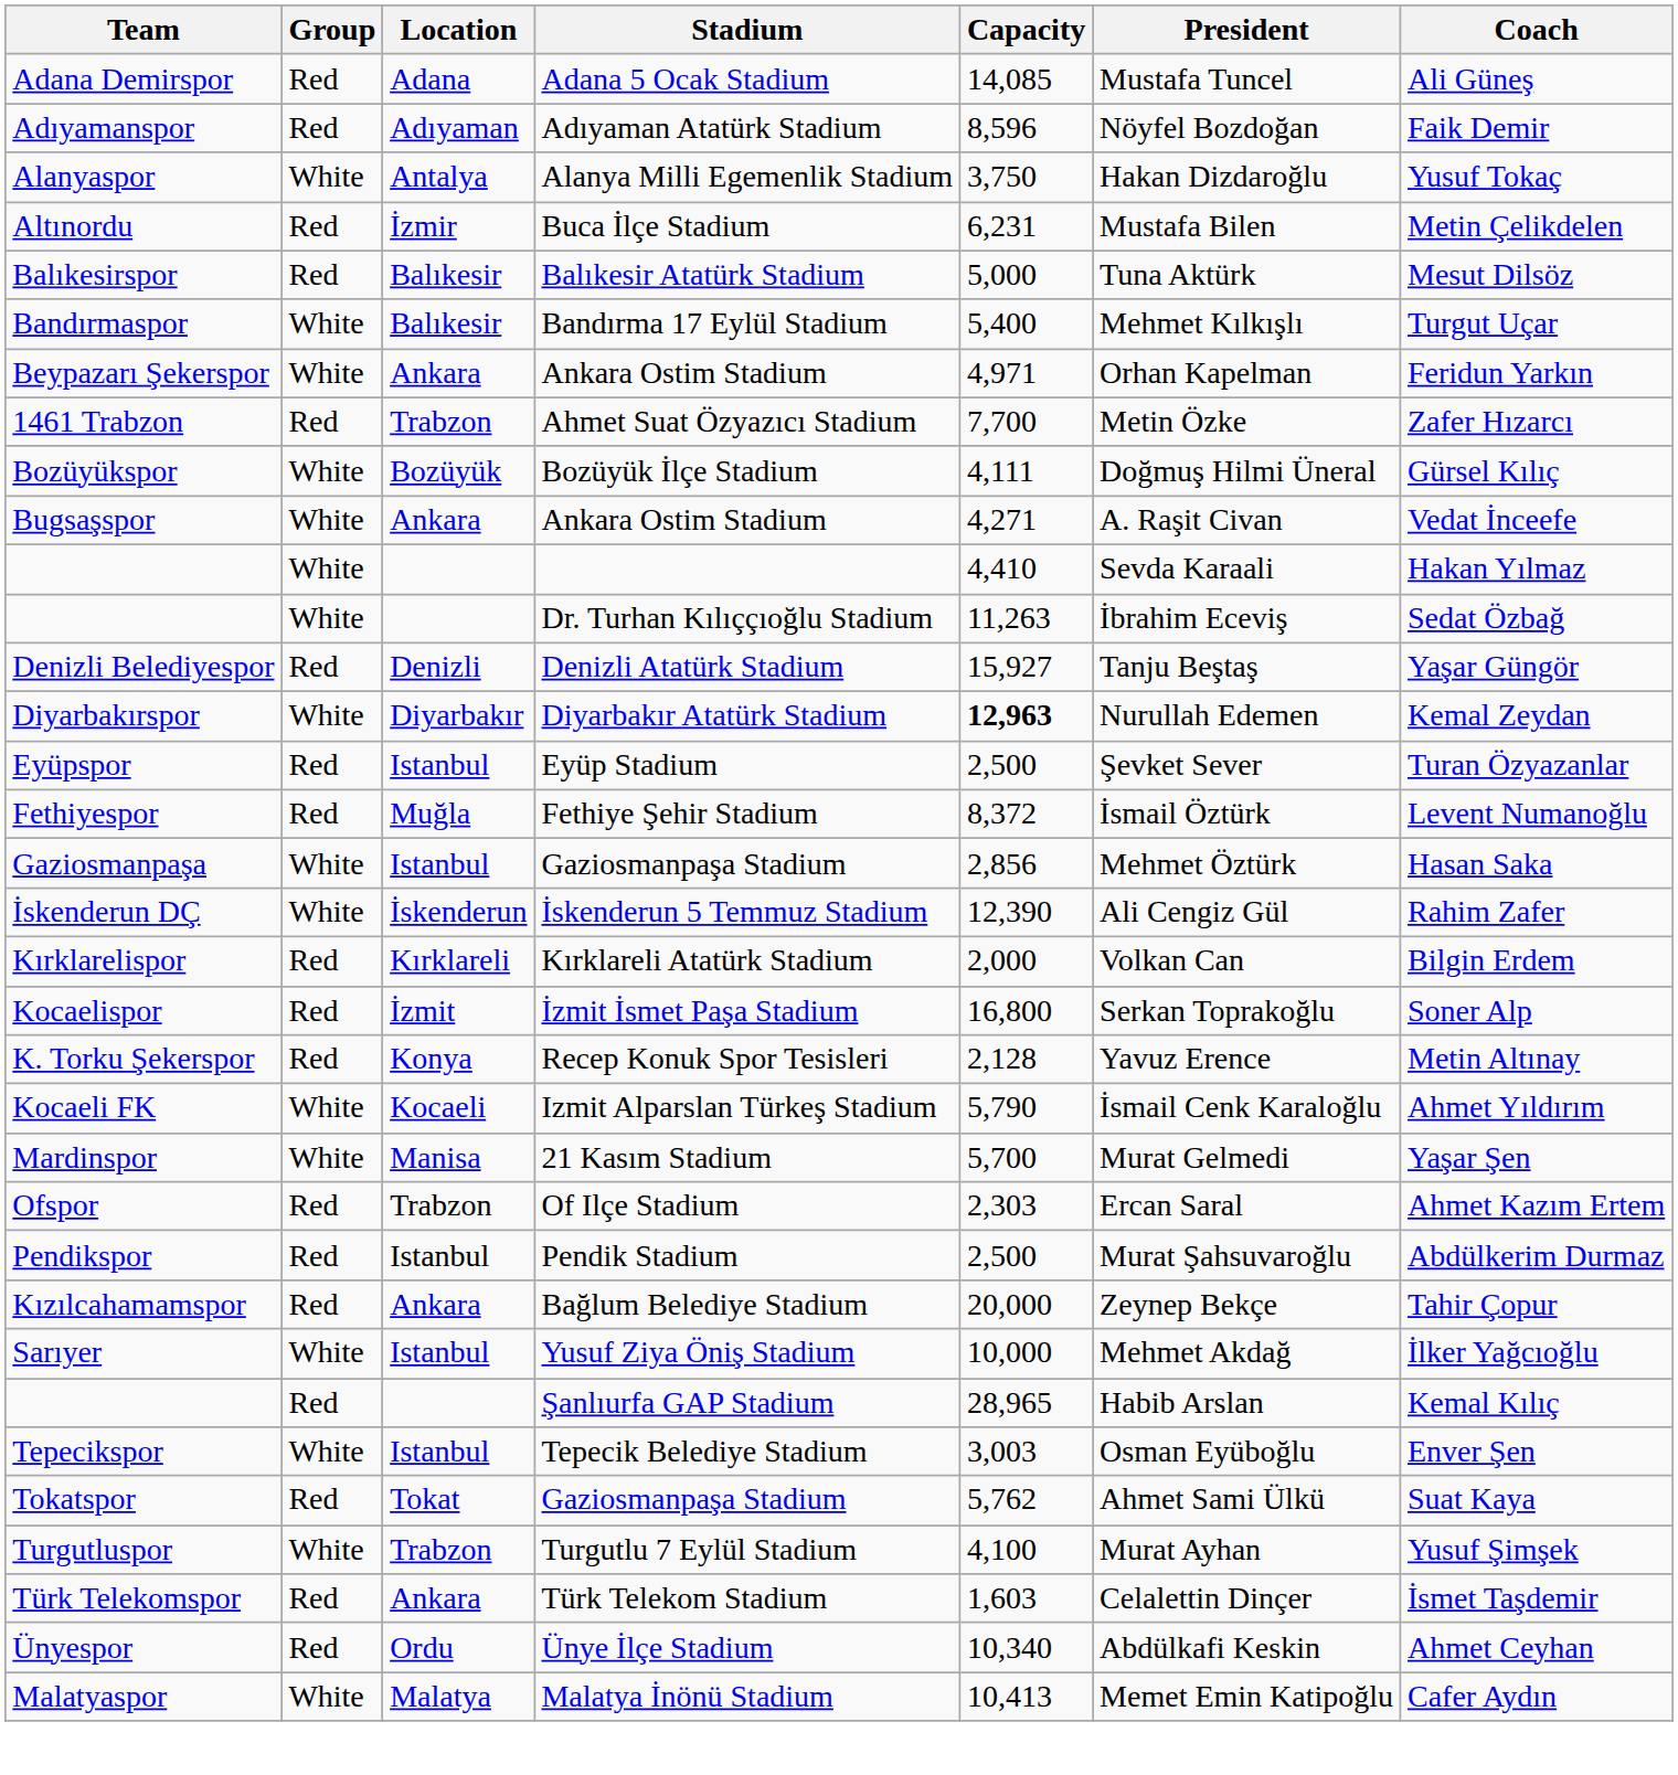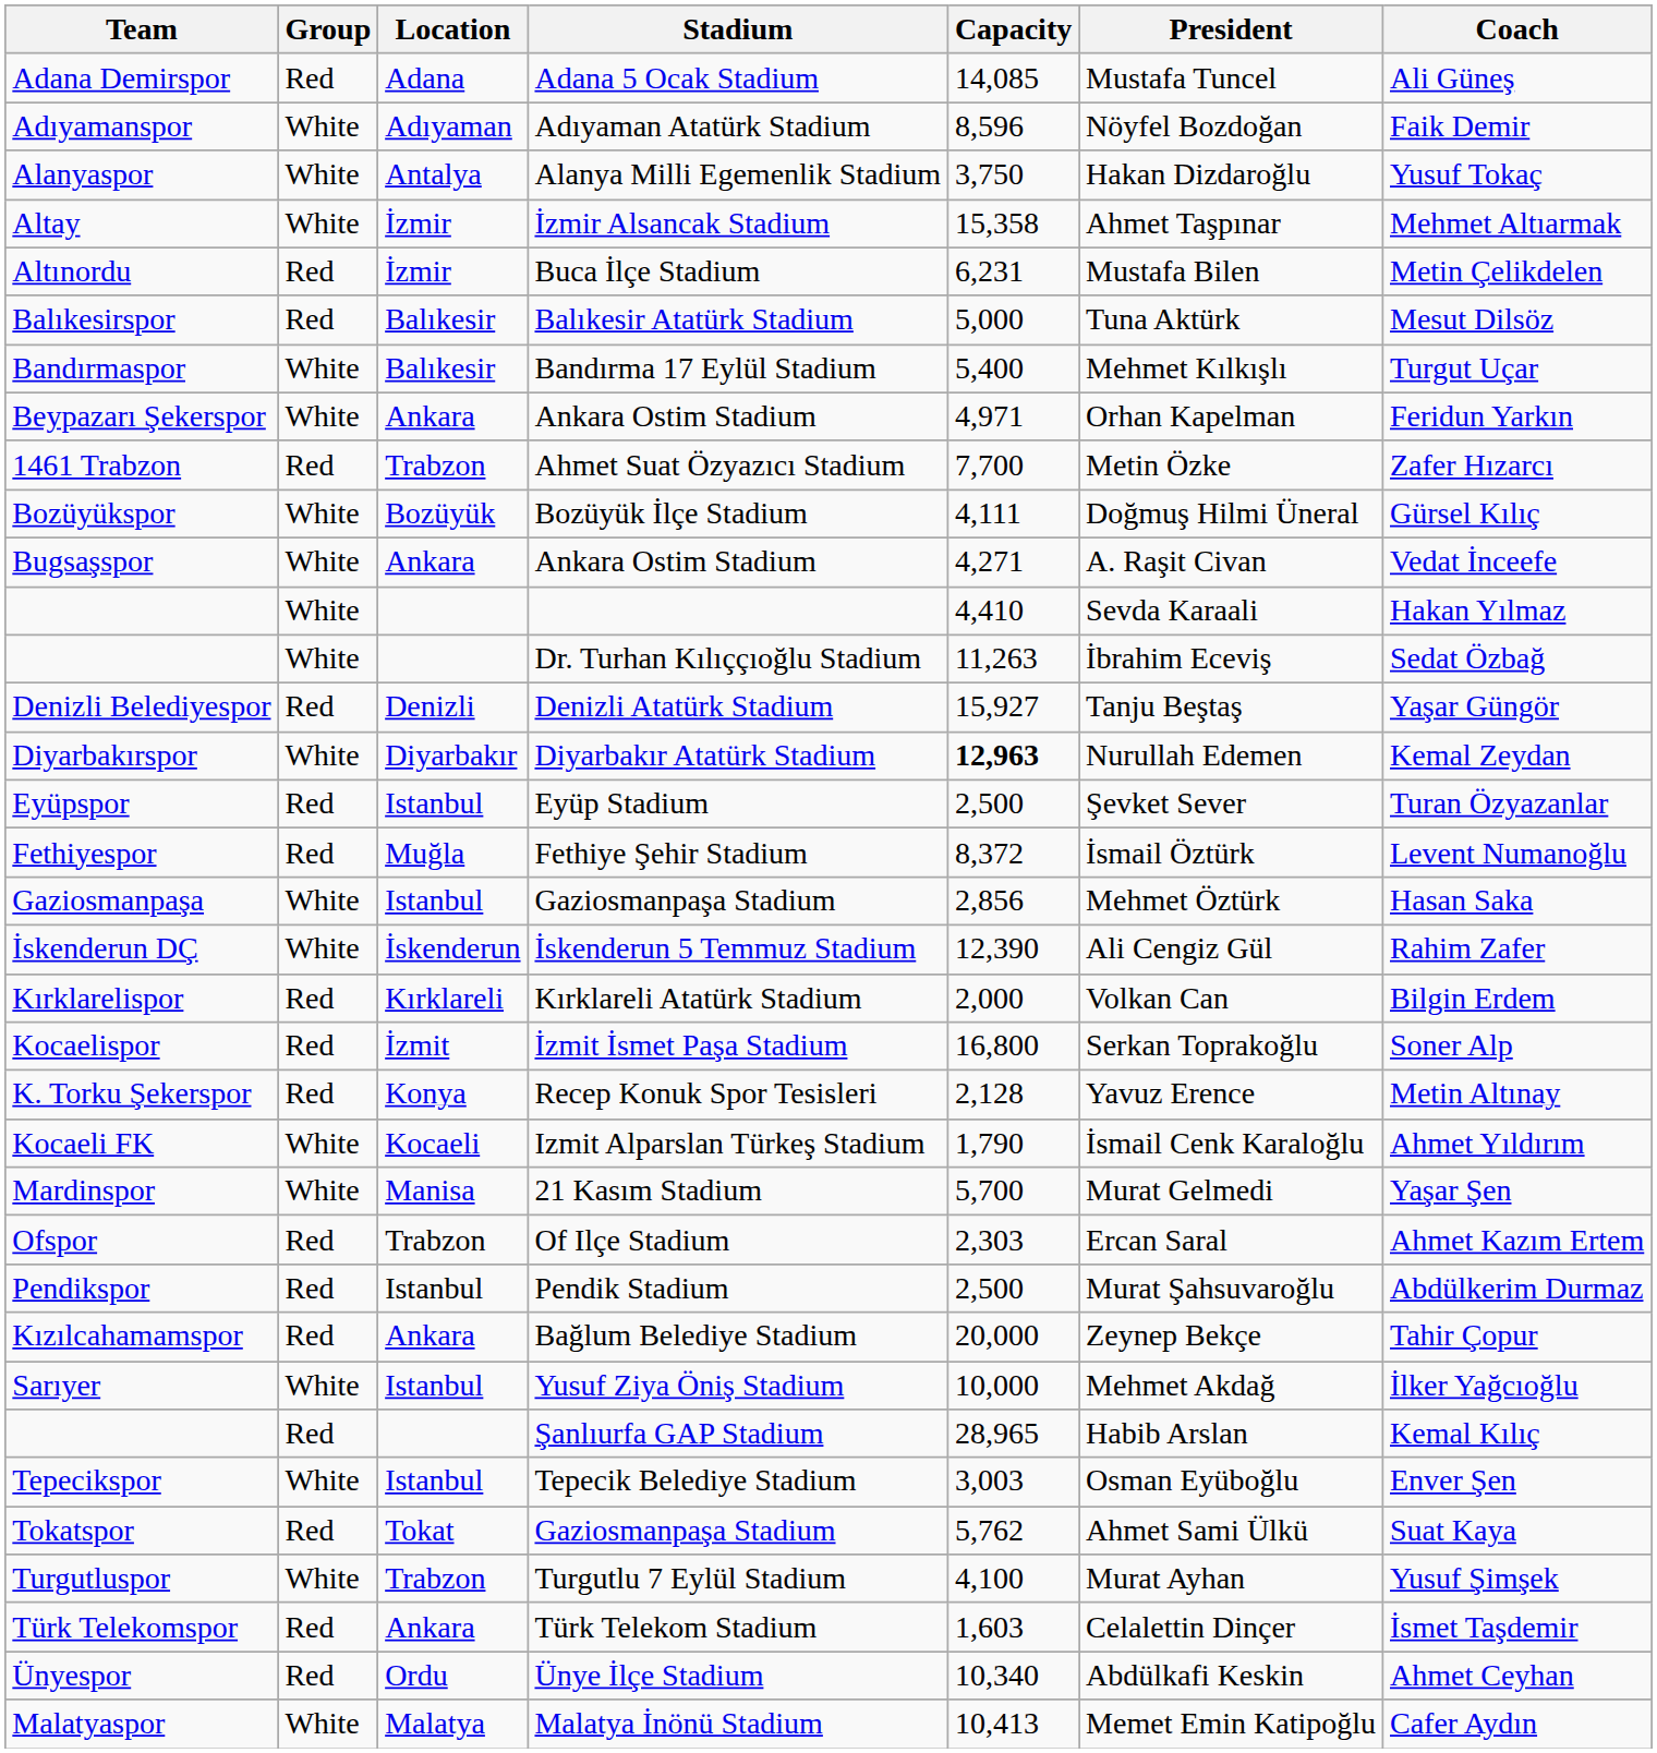 <table class="wikitable sortable">
 <tr>
 <th>Team</th>
 <th>Group</th>
 <th>Location</th>
 <th>Stadium</th>
 <th>Capacity</th>
 <th>President</th>
 <th>Coach</th>
 </tr>
 <tr>
 <td><a href='#'>Adana Demirspor</a></td>
 <td>Red</td>
 <td><a href='#'>Adana</a></td>
 <td><a href='#'>Adana 5 Ocak Stadium</a></td>
 <td>14,085</td>
 <td>Mustafa Tuncel</td>
 <td><a href='#'>Ali Güneş</a></td>
 </tr>
 <tr>
 <td><a href='#'>Adıyamanspor</a></td>
-<td>Red</td>
+<td>White</td>
 <td><a href='#'>Adıyaman</a></td>
 <td>Adıyaman Atatürk Stadium</td>
 <td>8,596</td>
 <td>Nöyfel Bozdoğan</td>
 <td><a href='#'>Faik Demir</a></td>
 </tr>
 <tr>
 <td><a href='#'>Alanyaspor</a></td>
 <td>White</td>
 <td><a href='#'>Antalya</a></td>
 <td>Alanya Milli Egemenlik Stadium</td>
 <td>3,750</td>
 <td>Hakan Dizdaroğlu</td>
 <td><a href='#'>Yusuf Tokaç</a></td>
+</tr>
+<tr>
+<td><a href='#'>Altay</a></td>
+<td>White</td>
+<td><a href='#'>İzmir</a></td>
+<td><a href='#'>İzmir Alsancak Stadium</a></td>
+<td>15,358</td>
+<td>Ahmet Taşpınar</td>
+<td><a href='#'>Mehmet Altıarmak</a></td>
 </tr>
 <tr>
 <td><a href='#'>Altınordu</a></td>
 <td>Red</td>
 <td><a href='#'>İzmir</a></td>
 <td>Buca İlçe Stadium</td>
 <td>6,231</td>
 <td>Mustafa Bilen</td>
 <td><a href='#'>Metin Çelikdelen</a></td>
 </tr>
 <tr>
 <td><a href='#'>Balıkesirspor</a></td>
 <td>Red</td>
 <td><a href='#'>Balıkesir</a></td>
 <td><a href='#'>Balıkesir Atatürk Stadium</a></td>
 <td>5,000</td>
 <td>Tuna Aktürk</td>
 <td><a href='#'>Mesut Dilsöz</a></td>
 </tr>
 <tr>
 <td><a href='#'>Bandırmaspor</a></td>
 <td>White</td>
 <td><a href='#'>Balıkesir</a></td>
 <td>Bandırma 17 Eylül Stadium</td>
 <td>5,400</td>
 <td>Mehmet Kılkışlı</td>
 <td><a href='#'>Turgut Uçar</a></td>
 </tr>
 <tr>
 <td><a href='#'>Beypazarı Şekerspor</a></td>
 <td>White</td>
 <td><a href='#'>Ankara</a></td>
 <td>Ankara Ostim Stadium</td>
 <td>4,971</td>
 <td>Orhan Kapelman</td>
 <td><a href='#'>Feridun Yarkın</a></td>
 </tr>
 <tr>
 <td><a href='#'>1461 Trabzon</a></td>
 <td>Red</td>
 <td><a href='#'>Trabzon</a></td>
 <td>Ahmet Suat Özyazıcı Stadium</td>
 <td>7,700</td>
 <td>Metin Özke</td>
 <td><a href='#'>Zafer Hızarcı</a></td>
 </tr>
 <tr>
 <td><a href='#'>Bozüyükspor</a></td>
 <td>White</td>
 <td><a href='#'>Bozüyük</a></td>
 <td>Bozüyük İlçe Stadium</td>
 <td>4,111</td>
 <td>Doğmuş Hilmi Üneral</td>
 <td><a href='#'>Gürsel Kılıç</a></td>
 </tr>
 <tr>
 <td><a href='#'>Bugsaşspor</a></td>
 <td>White</td>
 <td><a href='#'>Ankara</a></td>
 <td>Ankara Ostim Stadium</td>
 <td>4,271</td>
 <td>A. Raşit Civan</td>
 <td><a href='#'>Vedat İnceefe</a></td>
 </tr>
 <tr>
 <td></td>
 <td>White</td>
 <td></td>
 <td></td>
 <td>4,410</td>
 <td>Sevda Karaali</td>
 <td><a href='#'>Hakan Yılmaz</a></td>
 </tr>
 <tr>
 <td></td>
 <td>White</td>
 <td></td>
 <td>Dr. Turhan Kılıççıoğlu Stadium</td>
 <td>11,263</td>
 <td>İbrahim Eceviş</td>
 <td><a href='#'>Sedat Özbağ</a></td>
 </tr>
 <tr>
 <td><a href='#'>Denizli Belediyespor</a></td>
 <td>Red</td>
 <td><a href='#'>Denizli</a></td>
 <td><a href='#'>Denizli Atatürk Stadium</a></td>
 <td>15,927</td>
 <td>Tanju Beştaş</td>
 <td><a href='#'>Yaşar Güngör</a></td>
 </tr>
 <tr>
 <td><a href='#'>Diyarbakırspor</a></td>
 <td>White</td>
 <td><a href='#'>Diyarbakır</a></td>
 <td><a href='#'>Diyarbakır Atatürk Stadium</a></td>
 <td><strong>12,963</strong></td>
 <td>Nurullah Edemen</td>
 <td><a href='#'>Kemal Zeydan</a></td>
 </tr>
 <tr>
 <td><a href='#'>Eyüpspor</a></td>
 <td>Red</td>
 <td><a href='#'>Istanbul</a></td>
 <td>Eyüp Stadium</td>
 <td>2,500</td>
 <td>Şevket Sever</td>
 <td><a href='#'>Turan Özyazanlar</a></td>
 </tr>
 <tr>
 <td><a href='#'>Fethiyespor</a></td>
 <td>Red</td>
 <td><a href='#'>Muğla</a></td>
 <td>Fethiye Şehir Stadium</td>
 <td>8,372</td>
 <td>İsmail Öztürk</td>
 <td><a href='#'>Levent Numanoğlu</a></td>
 </tr>
 <tr>
 <td><a href='#'>Gaziosmanpaşa</a></td>
 <td>White</td>
 <td><a href='#'>Istanbul</a></td>
 <td>Gaziosmanpaşa Stadium</td>
 <td>2,856</td>
 <td>Mehmet Öztürk</td>
 <td><a href='#'>Hasan Saka</a></td>
 </tr>
 <tr>
 <td><a href='#'>İskenderun DÇ</a></td>
 <td>White</td>
 <td><a href='#'>İskenderun</a></td>
 <td><a href='#'>İskenderun 5 Temmuz Stadium</a></td>
 <td>12,390</td>
 <td>Ali Cengiz Gül</td>
 <td><a href='#'>Rahim Zafer</a></td>
 </tr>
 <tr>
 <td><a href='#'>Kırklarelispor</a></td>
 <td>Red</td>
 <td><a href='#'>Kırklareli</a></td>
 <td>Kırklareli Atatürk Stadium</td>
 <td>2,000</td>
 <td>Volkan Can</td>
 <td><a href='#'>Bilgin Erdem</a></td>
 </tr>
 <tr>
 <td><a href='#'>Kocaelispor</a></td>
 <td>Red</td>
 <td><a href='#'>İzmit</a></td>
 <td><a href='#'>İzmit İsmet Paşa Stadium</a></td>
 <td>16,800</td>
 <td>Serkan Toprakoğlu</td>
 <td><a href='#'>Soner Alp</a></td>
 </tr>
 <tr>
 <td><a href='#'>K. Torku Şekerspor</a></td>
 <td>Red</td>
 <td><a href='#'>Konya</a></td>
 <td>Recep Konuk Spor Tesisleri</td>
 <td>2,128</td>
 <td>Yavuz Erence</td>
 <td><a href='#'>Metin Altınay</a></td>
 </tr>
 <tr>
 <td><a href='#'>Kocaeli FK</a></td>
 <td>White</td>
 <td><a href='#'>Kocaeli</a></td>
 <td>Izmit Alparslan Türkeş Stadium</td>
-<td>5,790</td>
+<td>1,790</td>
 <td>İsmail Cenk Karaloğlu</td>
 <td><a href='#'>Ahmet Yıldırım</a></td>
 </tr>
 <tr>
 <td><a href='#'>Mardinspor</a></td>
 <td>White</td>
 <td><a href='#'>Manisa</a></td>
 <td>21 Kasım Stadium</td>
 <td>5,700</td>
 <td>Murat Gelmedi</td>
 <td><a href='#'>Yaşar Şen</a></td>
 </tr>
 <tr>
 <td><a href='#'>Ofspor</a></td>
 <td>Red</td>
 <td>Trabzon</td>
 <td>Of Ilçe Stadium</td>
 <td>2,303</td>
 <td>Ercan Saral</td>
 <td><a href='#'>Ahmet Kazım Ertem</a></td>
 </tr>
 <tr>
 <td><a href='#'>Pendikspor</a></td>
 <td>Red</td>
 <td>Istanbul</td>
 <td>Pendik Stadium</td>
 <td>2,500</td>
 <td>Murat Şahsuvaroğlu</td>
 <td><a href='#'>Abdülkerim Durmaz</a></td>
 </tr>
 <tr>
 <td><a href='#'>Kızılcahamamspor</a></td>
 <td>Red</td>
 <td><a href='#'>Ankara</a></td>
 <td>Bağlum Belediye Stadium</td>
 <td>20,000</td>
 <td>Zeynep Bekçe</td>
 <td><a href='#'>Tahir Çopur</a></td>
 </tr>
 <tr>
 <td><a href='#'>Sarıyer</a></td>
 <td>White</td>
 <td><a href='#'>Istanbul</a></td>
 <td><a href='#'>Yusuf Ziya Öniş Stadium</a></td>
 <td>10,000</td>
 <td>Mehmet Akdağ</td>
 <td><a href='#'>İlker Yağcıoğlu</a></td>
 </tr>
 <tr>
 <td></td>
 <td>Red</td>
 <td></td>
 <td><a href='#'>Şanlıurfa GAP Stadium</a></td>
 <td>28,965</td>
 <td>Habib Arslan</td>
 <td><a href='#'>Kemal Kılıç</a></td>
 </tr>
 <tr>
 <td><a href='#'>Tepecikspor</a></td>
 <td>White</td>
 <td><a href='#'>Istanbul</a></td>
 <td>Tepecik Belediye Stadium</td>
 <td>3,003</td>
 <td>Osman Eyüboğlu</td>
 <td><a href='#'>Enver Şen</a></td>
 </tr>
 <tr>
 <td><a href='#'>Tokatspor</a></td>
 <td>Red</td>
 <td><a href='#'>Tokat</a></td>
 <td><a href='#'>Gaziosmanpaşa Stadium</a></td>
 <td>5,762</td>
 <td>Ahmet Sami Ülkü</td>
 <td><a href='#'>Suat Kaya</a></td>
 </tr>
 <tr>
 <td><a href='#'>Turgutluspor</a></td>
 <td>White</td>
 <td><a href='#'>Trabzon</a></td>
 <td>Turgutlu 7 Eylül Stadium</td>
 <td>4,100</td>
 <td>Murat Ayhan</td>
 <td><a href='#'>Yusuf Şimşek</a></td>
 </tr>
 <tr>
 <td><a href='#'>Türk Telekomspor</a></td>
 <td>Red</td>
 <td><a href='#'>Ankara</a></td>
 <td>Türk Telekom Stadium</td>
 <td>1,603</td>
 <td>Celalettin Dinçer</td>
 <td><a href='#'>İsmet Taşdemir</a></td>
 </tr>
 <tr>
 <td><a href='#'>Ünyespor</a></td>
 <td>Red</td>
 <td><a href='#'>Ordu</a></td>
 <td><a href='#'>Ünye İlçe Stadium</a></td>
 <td>10,340</td>
 <td>Abdülkafi Keskin</td>
 <td><a href='#'>Ahmet Ceyhan</a></td>
 </tr>
 <tr>
 <td><a href='#'>Malatyaspor</a></td>
 <td>White</td>
 <td><a href='#'>Malatya</a></td>
 <td><a href='#'>Malatya İnönü Stadium</a></td>
 <td>10,413</td>
 <td>Memet Emin Katipoğlu</td>
 <td><a href='#'>Cafer Aydın</a></td>
 </tr>
 </table>
